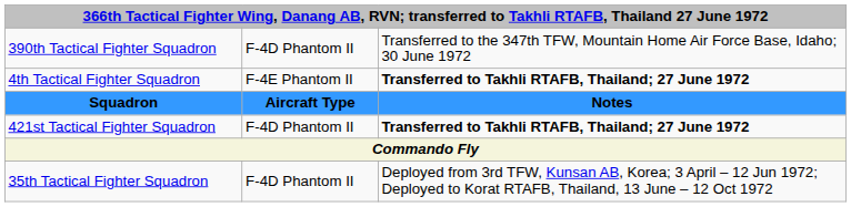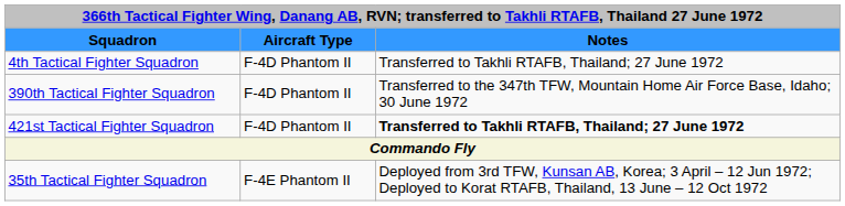 <table class="wikitable">
 <tr>
 <td colspan="3" bgcolor=silver align=center><strong><a href='#'>366th Tactical Fighter Wing</a>, <a href='#'>Danang AB</a>, RVN; transferred to <a href='#'>Takhli RTAFB</a>, Thailand 27 June 1972</strong></td>
+</tr>
+<tr style="background: #3399ff;">
+<td scope="col" style="width:250px;"align=center><span> <strong>Squadron</strong></span></td>
+<td scope="col" style="width:140px;"align=center><span> <strong>Aircraft Type</strong></span></td>
+<td scope="col" style="width:500px;"align=center><span> <strong>Notes</strong></span></td>
+</tr>
+<tr>
+<td><a href='#'>4th Tactical Fighter Squadron</a></td>
+<td>F-4D Phantom II</td>
+<td>Transferred to Takhli RTAFB, Thailand; 27 June 1972</td>
 </tr>
 <tr>
 <td><a href='#'>390th Tactical Fighter Squadron</a></td>
 <td>F-4D Phantom II</td>
 <td>Transferred to the 347th TFW, Mountain Home Air Force Base, Idaho; 30 June 1972</td>
-</tr>
-<tr>
-<td><a href='#'>4th Tactical Fighter Squadron</a></td>
-<td>F-4E Phantom II</td>
-<td><strong>Transferred to Takhli RTAFB, Thailand; 27 June 1972</strong></td>
-</tr>
-<tr style="background: #3399ff;">
-<td scope="col" style="width:250px;"align=center><span> <strong>Squadron</strong></span></td>
-<td scope="col" style="width:140px;"align=center><span> <strong>Aircraft Type</strong></span></td>
-<td scope="col" style="width:500px;"align=center><span> <strong>Notes</strong></span></td>
 </tr>
 <tr>
 <td><a href='#'>421st Tactical Fighter Squadron</a></td>
 <td>F-4D Phantom II</td>
 <td><strong>Transferred to Takhli RTAFB, Thailand; 27 June 1972</strong></td>
 </tr>
 <tr>
 <td colspan="3" bgcolor=beige align=center><strong><em>Commando Fly</em></strong></td>
 </tr>
 <tr>
 <td><a href='#'>35th Tactical Fighter Squadron</a></td>
-<td>F-4D Phantom II</td>
+<td>F-4E Phantom II</td>
 <td>Deployed from 3rd TFW, <a href='#'>Kunsan AB</a>, Korea; 3 April – 12 Jun 1972; Deployed to Korat RTAFB, Thailand, 13 June – 12 Oct 1972</td>
 </tr>
 </table>
